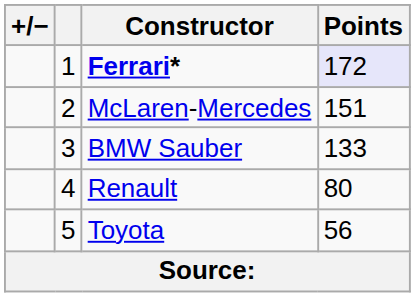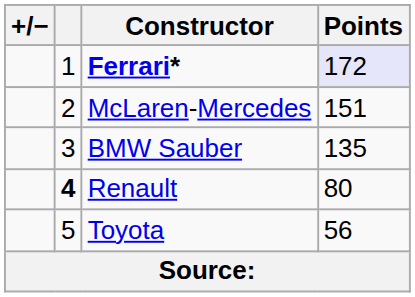 <table class="wikitable" style="font-size: 85%;">
 <tr>
 <th scope="col">+/−</th>
 <th scope="col"></th>
 <th scope="col">Constructor</th>
 <th scope="col">Points</th>
 </tr>
 <tr>
 <td></td>
 <td align="center">1</td>
 <td> <strong><a href='#'>Ferrari</a>*</strong></td>
 <td style="background: lavender;">172</td>
 </tr>
 <tr>
 <td></td>
 <td align="center">2</td>
 <td> <a href='#'>McLaren</a>-<a href='#'>Mercedes</a></td>
 <td>151</td>
 </tr>
 <tr>
 <td></td>
 <td align="center">3</td>
 <td> <a href='#'>BMW Sauber</a></td>
-<td>133</td>
+<td>135</td>
 </tr>
 <tr>
 <td></td>
-<td align="center">4</td>
+<td align="center"><strong>4</strong></td>
 <td> <a href='#'>Renault</a></td>
 <td>80</td>
 </tr>
 <tr>
 <td></td>
 <td align="center">5</td>
 <td> <a href='#'>Toyota</a></td>
 <td>56</td>
 </tr>
 <tr>
 <th colspan=4>Source:</th>
 </tr>
 </table>
